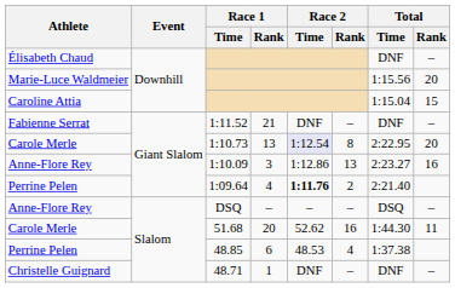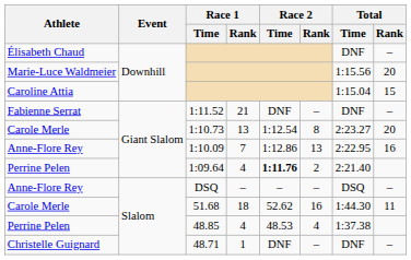 <table class="wikitable" style="font-size:90%">
 <tr>
 <th rowspan="2">Athlete</th>
 <th rowspan="2">Event</th>
 <th colspan="2">Race 1</th>
 <th colspan="2">Race 2</th>
 <th colspan="2">Total</th>
 </tr>
 <tr>
 <th>Time</th>
 <th>Rank</th>
 <th>Time</th>
 <th>Rank</th>
 <th>Time</th>
 <th>Rank</th>
 </tr>
 <tr>
 <td><a href='#'>Élisabeth Chaud</a></td>
 <td rowspan="3">Downhill</td>
 <td colspan="4" bgcolor="wheat"></td>
 <td align="center">DNF</td>
 <td align="center">–</td>
 </tr>
 <tr>
 <td><a href='#'>Marie-Luce Waldmeier</a></td>
 <td colspan="4" bgcolor="wheat"></td>
 <td align="center">1:15.56</td>
 <td align="center">20</td>
 </tr>
 <tr>
 <td><a href='#'>Caroline Attia</a></td>
 <td colspan="4" bgcolor="wheat"></td>
 <td align="center">1:15.04</td>
 <td align="center">15</td>
 </tr>
 <tr>
 <td><a href='#'>Fabienne Serrat</a></td>
 <td rowspan="4">Giant Slalom</td>
 <td align="center">1:11.52</td>
 <td align="center">21</td>
 <td align="center">DNF</td>
 <td align="center">–</td>
 <td align="center">DNF</td>
 <td align="center">–</td>
 </tr>
 <tr>
 <td><a href='#'>Carole Merle</a></td>
 <td align="center">1:10.73</td>
 <td align="center">13</td>
-<td align="center" style="background: lavender;">1:12.54</td>
+<td align="center">1:12.54</td>
 <td align="center">8</td>
-<td align="center">2:22.95</td>
+<td align="center">2:23.27</td>
 <td align="center">20</td>
 </tr>
 <tr>
 <td><a href='#'>Anne-Flore Rey</a></td>
 <td align="center">1:10.09</td>
-<td align="center">3</td>
+<td align="center">7</td>
 <td align="center">1:12.86</td>
 <td align="center">13</td>
-<td align="center">2:23.27</td>
+<td align="center">2:22.95</td>
 <td align="center">16</td>
 </tr>
 <tr>
 <td><a href='#'>Perrine Pelen</a></td>
 <td align="center">1:09.64</td>
 <td align="center">4</td>
 <td align="center"><strong>1:11.76</strong></td>
 <td align="center">2</td>
 <td align="center">2:21.40</td>
 <td align="center"></td>
 </tr>
 <tr>
 <td><a href='#'>Anne-Flore Rey</a></td>
 <td rowspan="4">Slalom</td>
 <td align="center">DSQ</td>
 <td align="center">–</td>
 <td align="center">–</td>
 <td align="center">–</td>
 <td align="center">DSQ</td>
 <td align="center">–</td>
 </tr>
 <tr>
 <td><a href='#'>Carole Merle</a></td>
 <td align="center">51.68</td>
-<td align="center">20</td>
+<td align="center">18</td>
 <td align="center">52.62</td>
 <td align="center">16</td>
 <td align="center">1:44.30</td>
 <td align="center">11</td>
 </tr>
 <tr>
 <td><a href='#'>Perrine Pelen</a></td>
 <td align="center">48.85</td>
-<td align="center">6</td>
+<td align="center">4</td>
 <td align="center">48.53</td>
 <td align="center">4</td>
 <td align="center">1:37.38</td>
 <td align="center"></td>
 </tr>
 <tr>
 <td><a href='#'>Christelle Guignard</a></td>
 <td align="center">48.71</td>
 <td align="center">1</td>
 <td align="center">DNF</td>
 <td align="center">–</td>
 <td align="center">DNF</td>
 <td align="center">–</td>
 </tr>
 </table>
